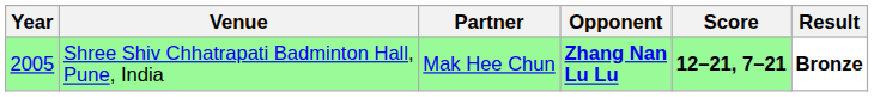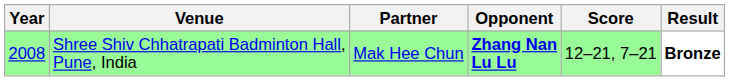 <table class="sortable wikitable" style="font-size: 90%;">
 <tr>
 <th>Year</th>
 <th>Venue</th>
 <th>Partner</th>
 <th>Opponent</th>
 <th>Score</th>
 <th>Result</th>
 </tr>
 <tr style="background:#98FB98">
-<td align="center"><a href='#'>2005</a></td>
+<td align="center"><a href='#'>2008</a></td>
 <td align="left"><a href='#'>Shree Shiv Chhatrapati Badminton Hall</a>,<br><a href='#'>Pune</a>, India</td>
 <td align="left"> <a href='#'>Mak Hee Chun</a></td>
 <td align="left"><strong> <a href='#'>Zhang Nan</a><br> <a href='#'>Lu Lu</a></strong></td>
-<td align="left"><strong>12–21, 7–21</strong></td>
+<td align="left">12–21, 7–21</td>
 <td style="text-align:left; background:white"> <strong>Bronze</strong></td>
 </tr>
 </table>
